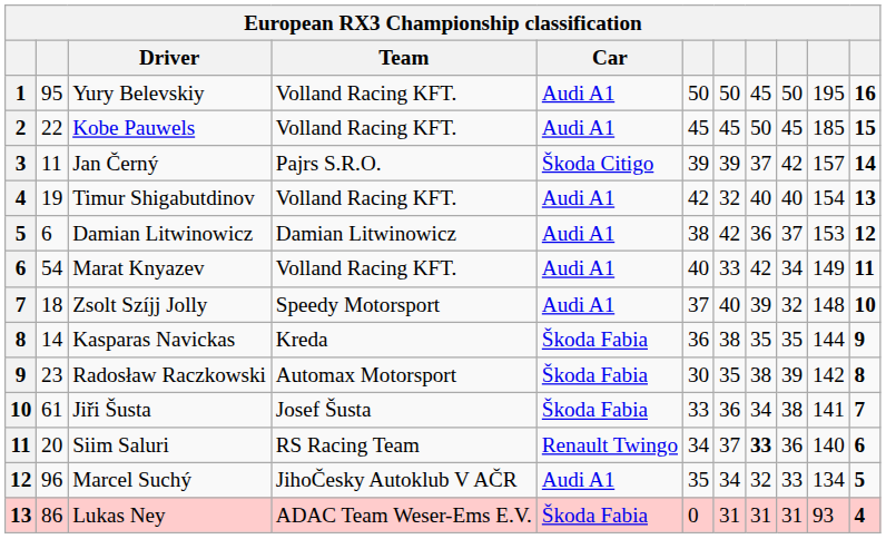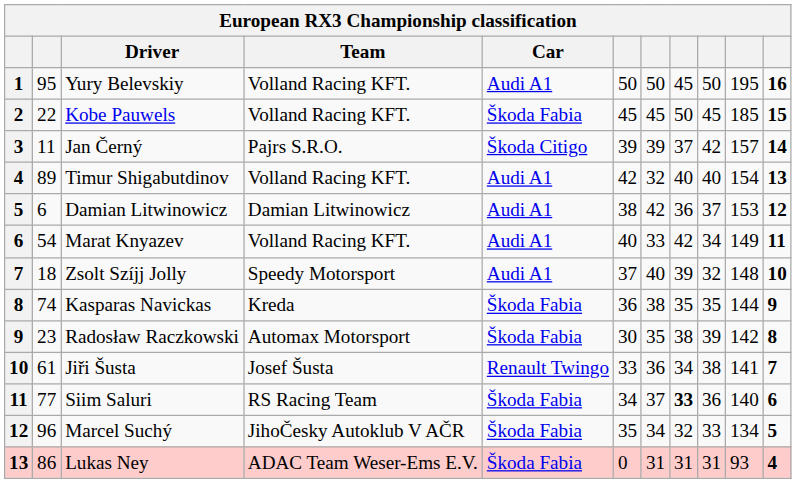 <table class="wikitable" style="font-size:95%">
 <tr>
 <th colspan="11">European RX3 Championship classification</th>
 </tr>
 <tr>
 <th></th>
 <th></th>
 <th>Driver</th>
 <th>Team</th>
 <th>Car</th>
 <th></th>
 <th></th>
 <th></th>
 <th></th>
 <th></th>
 <th></th>
 </tr>
 <tr>
 <th>1</th>
 <td>95</td>
 <td> Yury Belevskiy</td>
 <td>Volland Racing KFT.</td>
 <td><a href='#'>Audi A1</a></td>
 <td>50</td>
 <td>50</td>
 <td>45</td>
 <td>50</td>
 <td>195</td>
 <td><strong>16</strong></td>
 </tr>
 <tr>
 <th>2</th>
 <td>22</td>
 <td> <a href='#'>Kobe Pauwels</a></td>
 <td>Volland Racing KFT.</td>
-<td><a href='#'>Audi A1</a></td>
+<td><a href='#'>Škoda Fabia</a></td>
 <td>45</td>
 <td>45</td>
 <td>50</td>
 <td>45</td>
 <td>185</td>
 <td><strong>15</strong></td>
 </tr>
 <tr>
 <th>3</th>
 <td>11</td>
 <td> Jan Černý</td>
 <td>Pajrs S.R.O.</td>
 <td><a href='#'>Škoda Citigo</a></td>
 <td>39</td>
 <td>39</td>
 <td>37</td>
 <td>42</td>
 <td>157</td>
 <td><strong>14</strong></td>
 </tr>
 <tr>
 <th>4</th>
-<td>19</td>
+<td>89</td>
 <td> Timur Shigabutdinov</td>
 <td>Volland Racing KFT.</td>
 <td><a href='#'>Audi A1</a></td>
 <td>42</td>
 <td>32</td>
 <td>40</td>
 <td>40</td>
 <td>154</td>
 <td><strong>13</strong></td>
 </tr>
 <tr>
 <th>5</th>
 <td>6</td>
 <td> Damian Litwinowicz</td>
 <td>Damian Litwinowicz</td>
 <td><a href='#'>Audi A1</a></td>
 <td>38</td>
 <td>42</td>
 <td>36</td>
 <td>37</td>
 <td>153</td>
 <td><strong>12</strong></td>
 </tr>
 <tr>
 <th>6</th>
 <td>54</td>
 <td> Marat Knyazev</td>
 <td>Volland Racing KFT.</td>
 <td><a href='#'>Audi A1</a></td>
 <td>40</td>
 <td>33</td>
 <td>42</td>
 <td>34</td>
 <td>149</td>
 <td><strong>11</strong></td>
 </tr>
 <tr>
 <th>7</th>
 <td>18</td>
 <td> Zsolt Szíjj Jolly</td>
 <td>Speedy Motorsport</td>
 <td><a href='#'>Audi A1</a></td>
 <td>37</td>
 <td>40</td>
 <td>39</td>
 <td>32</td>
 <td>148</td>
 <td><strong>10</strong></td>
 </tr>
 <tr>
 <th>8</th>
-<td>14</td>
+<td>74</td>
 <td> Kasparas Navickas</td>
 <td>Kreda</td>
 <td><a href='#'>Škoda Fabia</a></td>
 <td>36</td>
 <td>38</td>
 <td>35</td>
 <td>35</td>
 <td>144</td>
 <td><strong>9</strong></td>
 </tr>
 <tr>
 <th>9</th>
 <td>23</td>
 <td> Radosław Raczkowski</td>
 <td>Automax Motorsport</td>
 <td><a href='#'>Škoda Fabia</a></td>
 <td>30</td>
 <td>35</td>
 <td>38</td>
 <td>39</td>
 <td>142</td>
 <td><strong>8</strong></td>
 </tr>
 <tr>
 <th>10</th>
 <td>61</td>
 <td> Jiři Šusta</td>
 <td>Josef Šusta</td>
-<td><a href='#'>Škoda Fabia</a></td>
+<td><a href='#'>Renault Twingo</a></td>
 <td>33</td>
 <td>36</td>
 <td>34</td>
 <td>38</td>
 <td>141</td>
 <td><strong>7</strong></td>
 </tr>
 <tr>
 <th>11</th>
-<td>20</td>
+<td>77</td>
 <td> Siim Saluri</td>
 <td>RS Racing Team</td>
-<td><a href='#'>Renault Twingo</a></td>
+<td><a href='#'>Škoda Fabia</a></td>
 <td>34</td>
 <td>37</td>
 <td><strong>33</strong></td>
 <td>36</td>
 <td>140</td>
 <td><strong>6</strong></td>
 </tr>
 <tr>
 <th>12</th>
 <td>96</td>
 <td> Marcel Suchý</td>
 <td>JihoČesky Autoklub V AČR</td>
-<td><a href='#'>Audi A1</a></td>
+<td><a href='#'>Škoda Fabia</a></td>
 <td>35</td>
 <td>34</td>
 <td>32</td>
 <td>33</td>
 <td>134</td>
 <td><strong>5</strong></td>
 </tr>
 <tr>
 <th style="background:#ffcccc;">13</th>
 <td style="background:#ffcccc;">86</td>
 <td style="background:#ffcccc;"> Lukas Ney</td>
 <td style="background:#ffcccc;">ADAC Team Weser-Ems E.V.</td>
 <td style="background:#ffcccc;"><a href='#'>Škoda Fabia</a></td>
 <td style="background:#ffcccc;">0</td>
 <td style="background:#ffcccc;">31</td>
 <td style="background:#ffcccc;">31</td>
 <td style="background:#ffcccc;">31</td>
 <td style="background:#ffcccc;">93</td>
 <td style="background:#ffcccc;"><strong>4</strong></td>
 </tr>
 </table>
